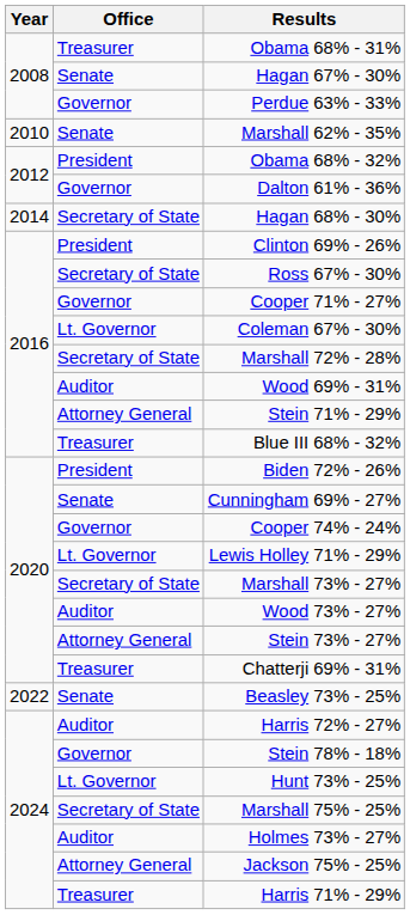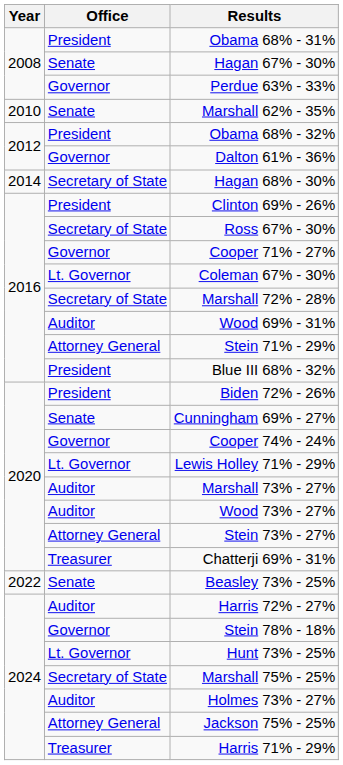 <table class=wikitable>
 <tr>
 <th>Year</th>
 <th>Office</th>
 <th>Results</th>
 </tr>
 <tr>
 <td rowspan=3>2008</td>
-<td><a href='#'>Treasurer</a></td>
+<td><a href='#'>President</a></td>
 <td align="right" ><a href='#'>Obama</a> 68% - 31%</td>
 </tr>
 <tr>
 <td><a href='#'>Senate</a></td>
 <td align="right" ><a href='#'>Hagan</a> 67% - 30%</td>
 </tr>
 <tr>
 <td><a href='#'>Governor</a></td>
 <td align="right" ><a href='#'>Perdue</a> 63% - 33%</td>
 </tr>
 <tr>
 <td>2010</td>
 <td><a href='#'>Senate</a></td>
 <td align="right" ><a href='#'>Marshall</a> 62% - 35%</td>
 </tr>
 <tr>
 <td rowspan=2>2012</td>
 <td><a href='#'>President</a></td>
 <td align="right" ><a href='#'>Obama</a> 68% - 32%</td>
 </tr>
 <tr>
 <td><a href='#'>Governor</a></td>
 <td align="right" ><a href='#'>Dalton</a> 61% - 36%</td>
 </tr>
 <tr>
 <td>2014</td>
 <td><a href='#'>Secretary of State</a></td>
 <td align="right" ><a href='#'>Hagan</a> 68% - 30%</td>
 </tr>
 <tr>
 <td rowspan=8>2016</td>
 <td><a href='#'>President</a></td>
 <td align="right" ><a href='#'>Clinton</a> 69% - 26%</td>
 </tr>
 <tr>
 <td><a href='#'>Secretary of State</a></td>
 <td align="right" ><a href='#'>Ross</a> 67% - 30%</td>
 </tr>
 <tr>
 <td><a href='#'>Governor</a></td>
 <td align="right" ><a href='#'>Cooper</a> 71% - 27%</td>
 </tr>
 <tr>
 <td><a href='#'>Lt. Governor</a></td>
 <td align="right" ><a href='#'>Coleman</a> 67% - 30%</td>
 </tr>
 <tr>
 <td><a href='#'>Secretary of State</a></td>
 <td align="right" ><a href='#'>Marshall</a> 72% - 28%</td>
 </tr>
 <tr>
 <td><a href='#'>Auditor</a></td>
 <td align="right" ><a href='#'>Wood</a> 69% - 31%</td>
 </tr>
 <tr>
 <td><a href='#'>Attorney General</a></td>
 <td align="right" ><a href='#'>Stein</a> 71% - 29%</td>
 </tr>
 <tr>
-<td><a href='#'>Treasurer</a></td>
+<td><a href='#'>President</a></td>
 <td align="right" >Blue III 68% - 32%</td>
 </tr>
 <tr>
 <td rowspan=8>2020</td>
 <td><a href='#'>President</a></td>
 <td align="right" ><a href='#'>Biden</a> 72% - 26%</td>
 </tr>
 <tr>
 <td><a href='#'>Senate</a></td>
 <td align="right" ><a href='#'>Cunningham</a> 69% - 27%</td>
 </tr>
 <tr>
 <td><a href='#'>Governor</a></td>
 <td align="right" ><a href='#'>Cooper</a> 74% - 24%</td>
 </tr>
 <tr>
 <td><a href='#'>Lt. Governor</a></td>
 <td align="right" ><a href='#'>Lewis Holley</a> 71% - 29%</td>
 </tr>
 <tr>
-<td><a href='#'>Secretary of State</a></td>
+<td><a href='#'>Auditor</a></td>
 <td align="right" ><a href='#'>Marshall</a> 73% - 27%</td>
 </tr>
 <tr>
 <td><a href='#'>Auditor</a></td>
 <td align="right" ><a href='#'>Wood</a> 73% - 27%</td>
 </tr>
 <tr>
 <td><a href='#'>Attorney General</a></td>
 <td align="right" ><a href='#'>Stein</a> 73% - 27%</td>
 </tr>
 <tr>
 <td><a href='#'>Treasurer</a></td>
 <td align="right" >Chatterji 69% - 31%</td>
 </tr>
 <tr>
 <td>2022</td>
 <td><a href='#'>Senate</a></td>
 <td align="right" ><a href='#'>Beasley</a> 73% - 25%</td>
 </tr>
 <tr>
 <td rowspan=7>2024</td>
 <td><a href='#'>Auditor</a></td>
 <td align="right" ><a href='#'>Harris</a> 72% - 27%</td>
 </tr>
 <tr>
 <td><a href='#'>Governor</a></td>
 <td align="right" ><a href='#'>Stein</a> 78% - 18%</td>
 </tr>
 <tr>
 <td><a href='#'>Lt. Governor</a></td>
 <td align="right" ><a href='#'>Hunt</a> 73% - 25%</td>
 </tr>
 <tr>
 <td><a href='#'>Secretary of State</a></td>
 <td align="right" ><a href='#'>Marshall</a> 75% - 25%</td>
 </tr>
 <tr>
 <td><a href='#'>Auditor</a></td>
 <td align="right" ><a href='#'>Holmes</a> 73% - 27%</td>
 </tr>
 <tr>
 <td><a href='#'>Attorney General</a></td>
 <td align="right" ><a href='#'>Jackson</a> 75% - 25%</td>
 </tr>
 <tr>
 <td><a href='#'>Treasurer</a></td>
 <td align="right" ><a href='#'>Harris</a> 71% - 29%</td>
 </tr>
 </table>
